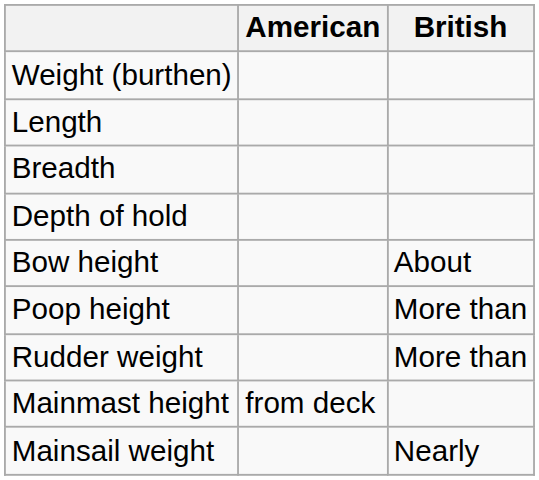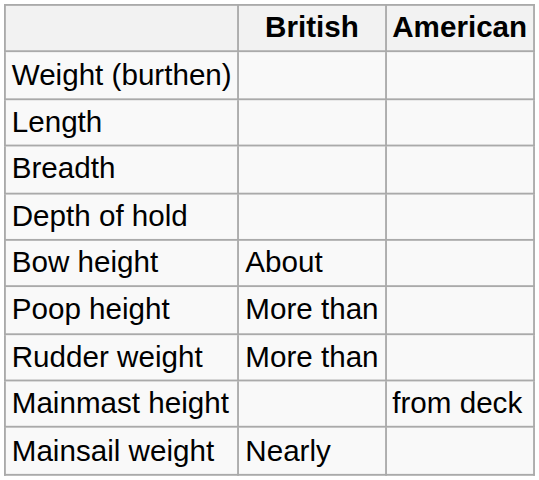 <table class="wikitable">
 <tr>
 <th></th>
+<th>British</th>
 <th>American</th>
-<th>British</th>
 </tr>
 <tr>
 <td>Weight (burthen)</td>
 <td></td>
 <td></td>
 </tr>
 <tr>
 <td>Length</td>
 <td></td>
 <td></td>
 </tr>
 <tr>
 <td>Breadth</td>
 <td></td>
 <td></td>
 </tr>
 <tr>
 <td>Depth of hold</td>
 <td></td>
 <td></td>
 </tr>
 <tr>
 <td>Bow height</td>
+<td>About </td>
 <td></td>
-<td>About </td>
 </tr>
 <tr>
 <td>Poop height</td>
+<td>More than </td>
 <td></td>
-<td>More than </td>
 </tr>
 <tr>
 <td>Rudder weight</td>
+<td>More than </td>
 <td></td>
-<td>More than </td>
 </tr>
 <tr>
 <td>Mainmast height</td>
+<td></td>
 <td> from deck</td>
-<td></td>
 </tr>
 <tr>
 <td>Mainsail weight</td>
+<td>Nearly </td>
 <td></td>
-<td>Nearly </td>
 </tr>
 </table>
